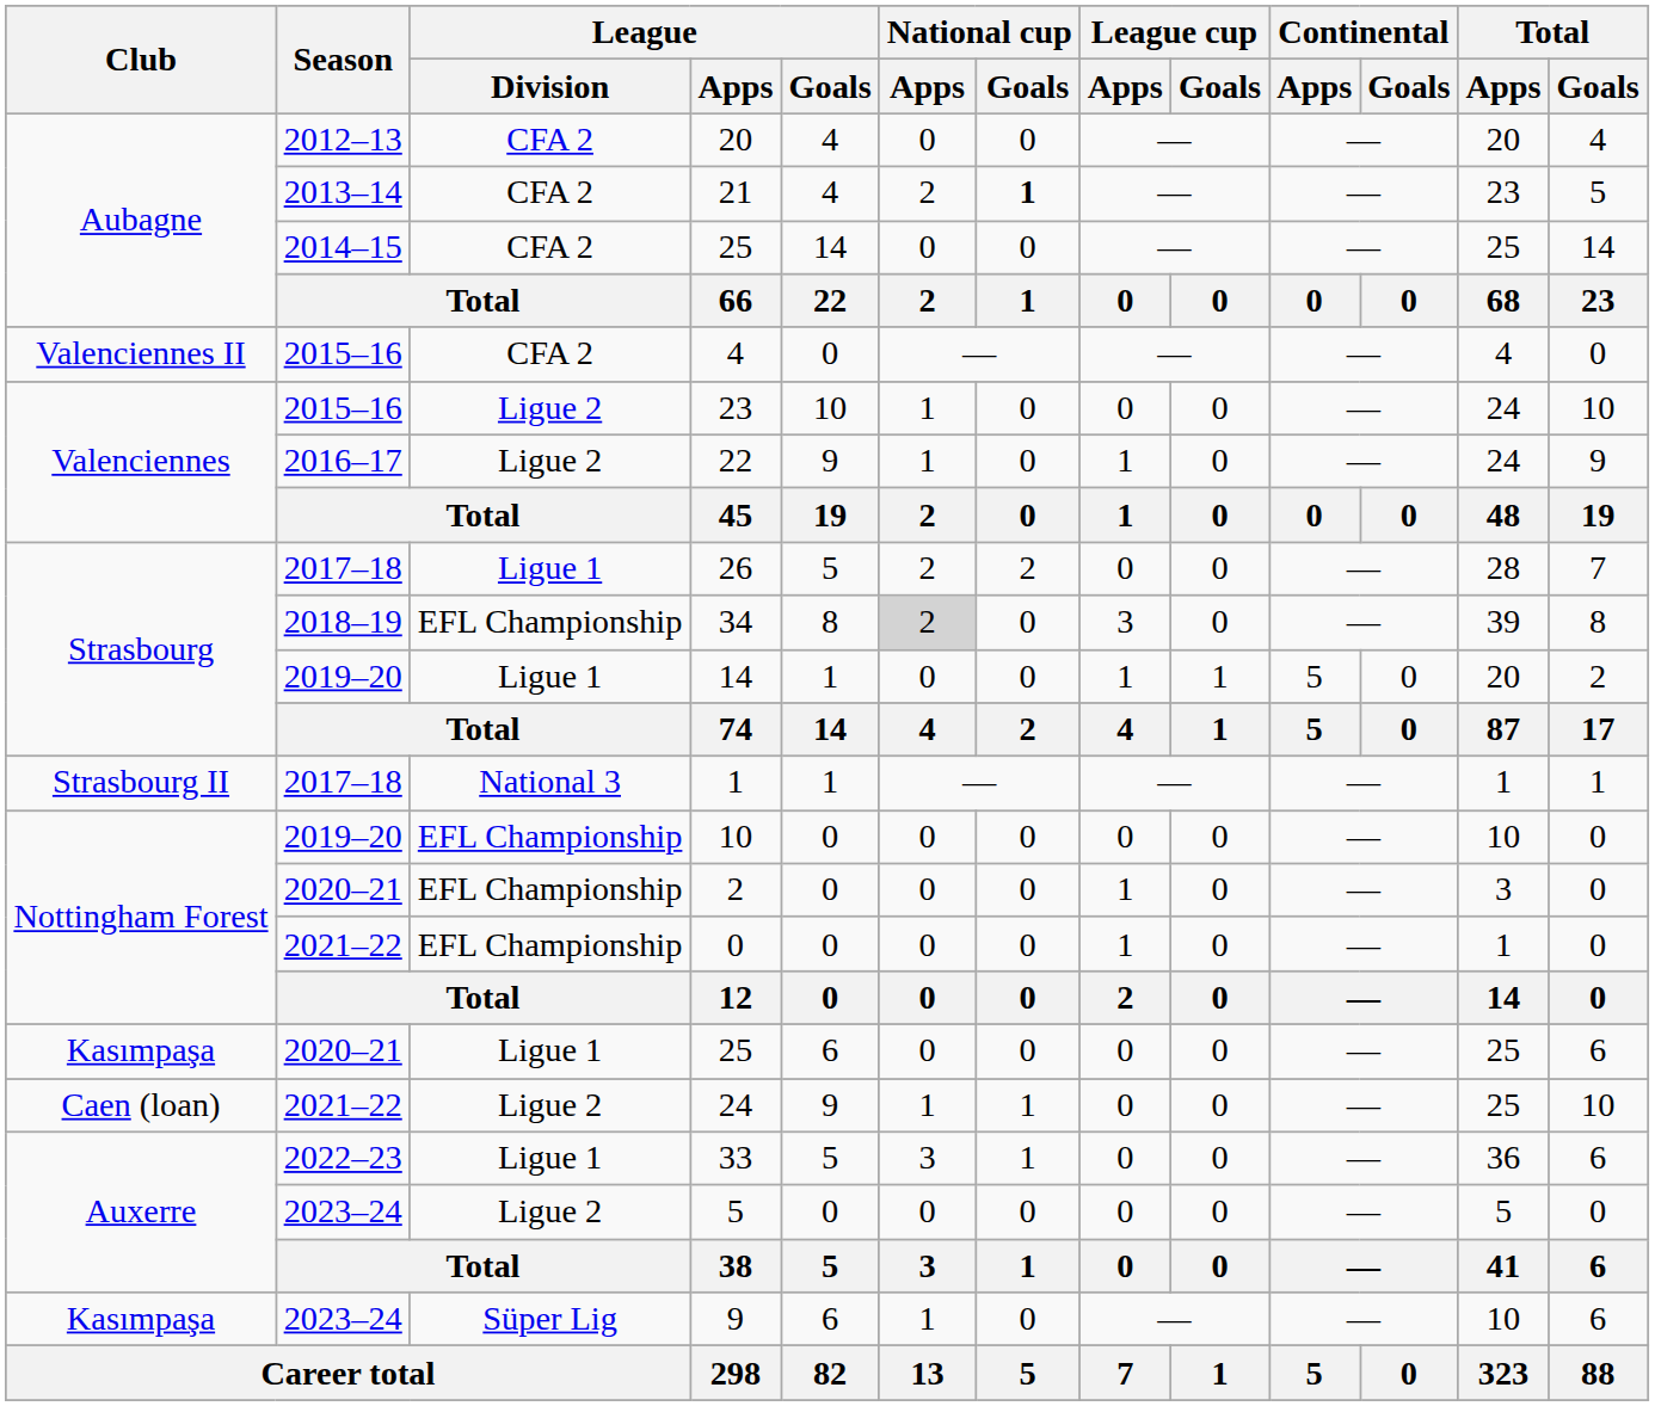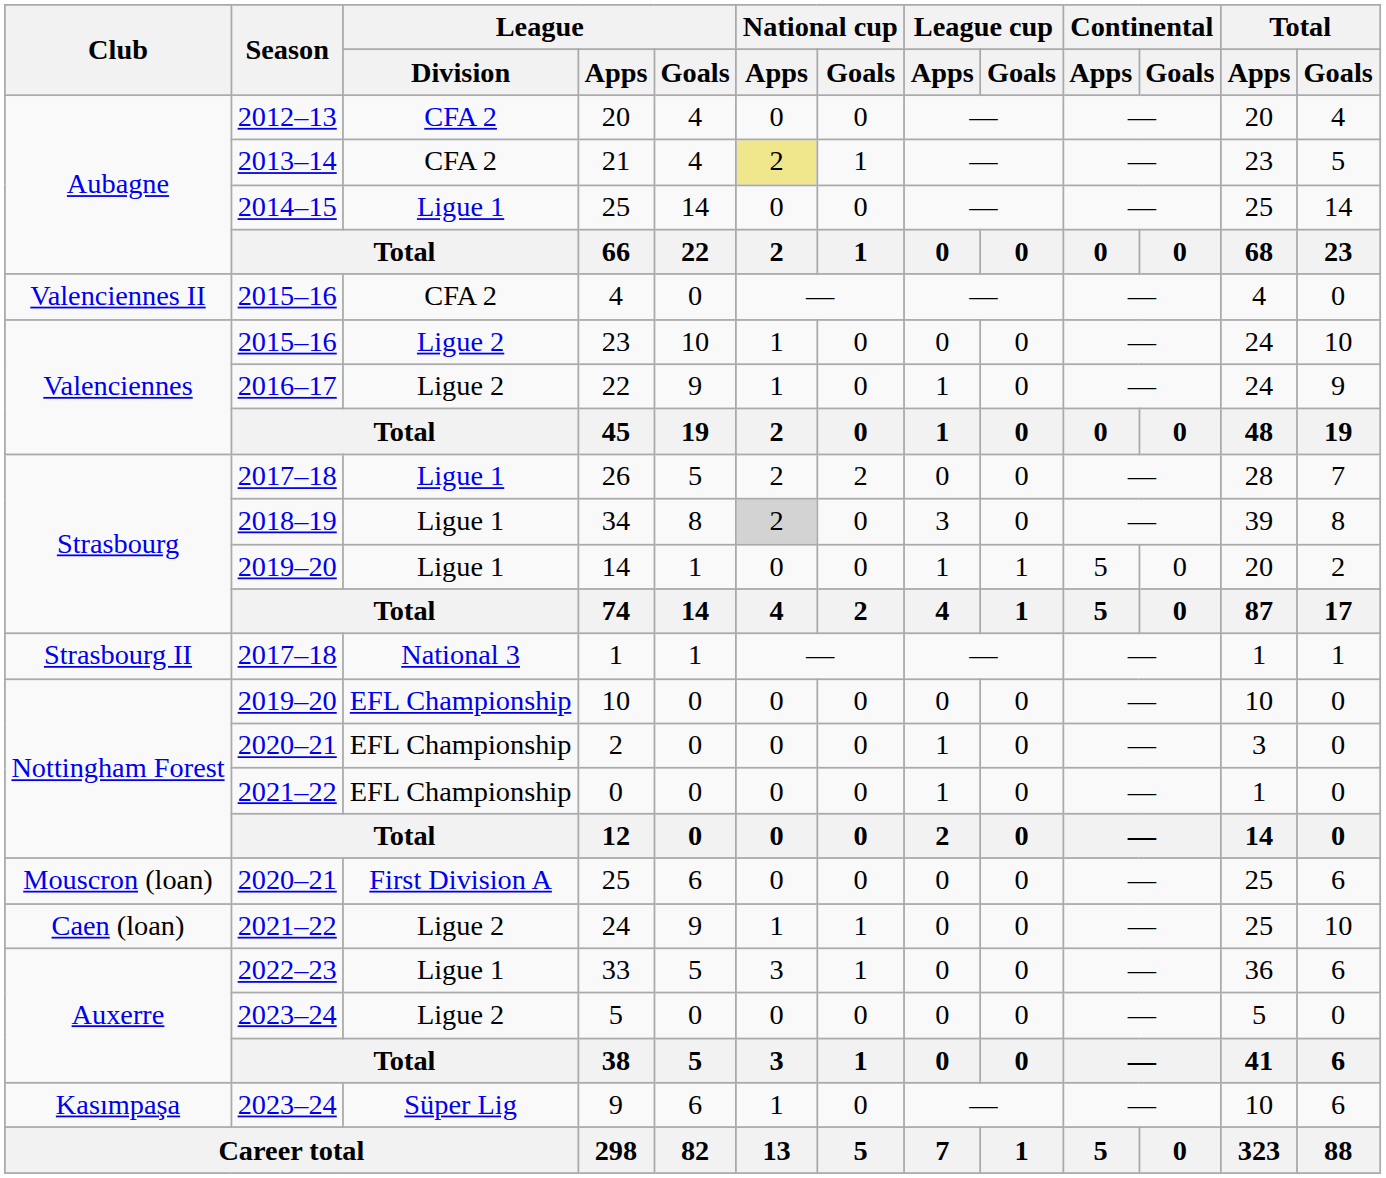 <table class="wikitable" style="text-align:center">
 <tr>
 <th rowspan="2">Club</th>
 <th rowspan="2">Season</th>
 <th colspan="3">League</th>
 <th colspan="2">National cup</th>
 <th colspan="2">League cup</th>
 <th colspan="2">Continental</th>
 <th colspan="2">Total</th>
 </tr>
 <tr>
 <th>Division</th>
 <th>Apps</th>
 <th>Goals</th>
 <th>Apps</th>
 <th>Goals</th>
 <th>Apps</th>
 <th>Goals</th>
 <th>Apps</th>
 <th>Goals</th>
 <th>Apps</th>
 <th>Goals</th>
 </tr>
 <tr>
 <td rowspan="4"><a href='#'>Aubagne</a></td>
 <td><a href='#'>2012–13</a></td>
 <td><a href='#'>CFA 2</a></td>
 <td>20</td>
 <td>4</td>
 <td>0</td>
 <td>0</td>
 <td colspan="2">—</td>
 <td colspan="2">—</td>
 <td>20</td>
 <td>4</td>
 </tr>
 <tr>
 <td><a href='#'>2013–14</a></td>
 <td>CFA 2</td>
 <td>21</td>
 <td>4</td>
-<td>2</td>
-<td><strong>1</strong></td>
+<td style="background: khaki;">2</td>
+<td>1</td>
 <td colspan="2">—</td>
 <td colspan="2">—</td>
 <td>23</td>
 <td>5</td>
 </tr>
 <tr>
 <td><a href='#'>2014–15</a></td>
-<td>CFA 2</td>
+<td><a href='#'>Ligue 1</a></td>
 <td>25</td>
 <td>14</td>
 <td>0</td>
 <td>0</td>
 <td colspan="2">—</td>
 <td colspan="2">—</td>
 <td>25</td>
 <td>14</td>
 </tr>
 <tr>
 <th colspan="2">Total</th>
 <th>66</th>
 <th>22</th>
 <th>2</th>
 <th>1</th>
 <th>0</th>
 <th>0</th>
 <th>0</th>
 <th>0</th>
 <th>68</th>
 <th>23</th>
 </tr>
 <tr>
 <td><a href='#'>Valenciennes II</a></td>
 <td><a href='#'>2015–16</a></td>
 <td>CFA 2</td>
 <td>4</td>
 <td>0</td>
 <td colspan="2">—</td>
 <td colspan="2">—</td>
 <td colspan="2">—</td>
 <td>4</td>
 <td>0</td>
 </tr>
 <tr>
 <td rowspan="3"><a href='#'>Valenciennes</a></td>
 <td><a href='#'>2015–16</a></td>
 <td><a href='#'>Ligue 2</a></td>
 <td>23</td>
 <td>10</td>
 <td>1</td>
 <td>0</td>
 <td>0</td>
 <td>0</td>
 <td colspan="2">—</td>
 <td>24</td>
 <td>10</td>
 </tr>
 <tr>
 <td><a href='#'>2016–17</a></td>
 <td>Ligue 2</td>
 <td>22</td>
 <td>9</td>
 <td>1</td>
 <td>0</td>
 <td>1</td>
 <td>0</td>
 <td colspan="2">—</td>
 <td>24</td>
 <td>9</td>
 </tr>
 <tr>
 <th colspan="2">Total</th>
 <th>45</th>
 <th>19</th>
 <th>2</th>
 <th>0</th>
 <th>1</th>
 <th>0</th>
 <th>0</th>
 <th>0</th>
 <th>48</th>
 <th>19</th>
 </tr>
 <tr>
 <td rowspan="4"><a href='#'>Strasbourg</a></td>
 <td><a href='#'>2017–18</a></td>
 <td><a href='#'>Ligue 1</a></td>
 <td>26</td>
 <td>5</td>
 <td>2</td>
 <td>2</td>
 <td>0</td>
 <td>0</td>
 <td colspan="2">—</td>
 <td>28</td>
 <td>7</td>
 </tr>
 <tr>
 <td><a href='#'>2018–19</a></td>
-<td>EFL Championship</td>
+<td>Ligue 1</td>
 <td>34</td>
 <td>8</td>
 <td style="background: lightgrey;">2</td>
 <td>0</td>
 <td>3</td>
 <td>0</td>
 <td colspan="2">—</td>
 <td>39</td>
 <td>8</td>
 </tr>
 <tr>
 <td><a href='#'>2019–20</a></td>
 <td>Ligue 1</td>
 <td>14</td>
 <td>1</td>
 <td>0</td>
 <td>0</td>
 <td>1</td>
 <td>1</td>
 <td>5</td>
 <td>0</td>
 <td>20</td>
 <td>2</td>
 </tr>
 <tr>
 <th colspan="2">Total</th>
 <th>74</th>
 <th>14</th>
 <th>4</th>
 <th>2</th>
 <th>4</th>
 <th>1</th>
 <th>5</th>
 <th>0</th>
 <th>87</th>
 <th>17</th>
 </tr>
 <tr>
 <td><a href='#'>Strasbourg II</a></td>
 <td><a href='#'>2017–18</a></td>
 <td><a href='#'>National 3</a></td>
 <td>1</td>
 <td>1</td>
 <td colspan="2">—</td>
 <td colspan="2">—</td>
 <td colspan="2">—</td>
 <td>1</td>
 <td>1</td>
 </tr>
 <tr>
 <td rowspan="4"><a href='#'>Nottingham Forest</a></td>
 <td><a href='#'>2019–20</a></td>
 <td><a href='#'>EFL Championship</a></td>
 <td>10</td>
 <td>0</td>
 <td>0</td>
 <td>0</td>
 <td>0</td>
 <td>0</td>
 <td colspan="2">—</td>
 <td>10</td>
 <td>0</td>
 </tr>
 <tr>
 <td><a href='#'>2020–21</a></td>
 <td>EFL Championship</td>
 <td>2</td>
 <td>0</td>
 <td>0</td>
 <td>0</td>
 <td>1</td>
 <td>0</td>
 <td colspan="2">—</td>
 <td>3</td>
 <td>0</td>
 </tr>
 <tr>
 <td><a href='#'>2021–22</a></td>
 <td>EFL Championship</td>
 <td>0</td>
 <td>0</td>
 <td>0</td>
 <td>0</td>
 <td>1</td>
 <td>0</td>
 <td colspan="2">—</td>
 <td>1</td>
 <td>0</td>
 </tr>
 <tr>
 <th colspan="2">Total</th>
 <th>12</th>
 <th>0</th>
 <th>0</th>
 <th>0</th>
 <th>2</th>
 <th>0</th>
 <th colspan="2">—</th>
 <th>14</th>
 <th>0</th>
 </tr>
 <tr>
-<td><a href='#'>Kasımpaşa</a></td>
+<td><a href='#'>Mouscron</a> (loan)</td>
 <td><a href='#'>2020–21</a></td>
-<td>Ligue 1</td>
+<td><a href='#'>First Division A</a></td>
 <td>25</td>
 <td>6</td>
 <td>0</td>
 <td>0</td>
 <td>0</td>
 <td>0</td>
 <td colspan="2">—</td>
 <td>25</td>
 <td>6</td>
 </tr>
 <tr>
 <td><a href='#'>Caen</a> (loan)</td>
 <td><a href='#'>2021–22</a></td>
 <td>Ligue 2</td>
 <td>24</td>
 <td>9</td>
 <td>1</td>
 <td>1</td>
 <td>0</td>
 <td>0</td>
 <td colspan="2">—</td>
 <td>25</td>
 <td>10</td>
 </tr>
 <tr>
 <td rowspan="3"><a href='#'>Auxerre</a></td>
 <td><a href='#'>2022–23</a></td>
 <td>Ligue 1</td>
 <td>33</td>
 <td>5</td>
 <td>3</td>
 <td>1</td>
 <td>0</td>
 <td>0</td>
 <td colspan="2">—</td>
 <td>36</td>
 <td>6</td>
 </tr>
 <tr>
 <td><a href='#'>2023–24</a></td>
 <td>Ligue 2</td>
 <td>5</td>
 <td>0</td>
 <td>0</td>
 <td>0</td>
 <td>0</td>
 <td>0</td>
 <td colspan="2">—</td>
 <td>5</td>
 <td>0</td>
 </tr>
 <tr>
 <th colspan="2">Total</th>
 <th>38</th>
 <th>5</th>
 <th>3</th>
 <th>1</th>
 <th>0</th>
 <th>0</th>
 <th colspan="2">—</th>
 <th>41</th>
 <th>6</th>
 </tr>
 <tr>
 <td><a href='#'>Kasımpaşa</a></td>
 <td><a href='#'>2023–24</a></td>
 <td><a href='#'>Süper Lig</a></td>
 <td>9</td>
 <td>6</td>
 <td>1</td>
 <td>0</td>
 <td colspan="2">—</td>
 <td colspan="2">—</td>
 <td>10</td>
 <td>6</td>
 </tr>
 <tr>
 <th colspan="3">Career total</th>
 <th>298</th>
 <th>82</th>
 <th>13</th>
 <th>5</th>
 <th>7</th>
 <th>1</th>
 <th>5</th>
 <th>0</th>
 <th>323</th>
 <th>88</th>
 </tr>
 </table>
